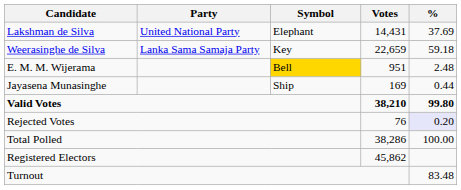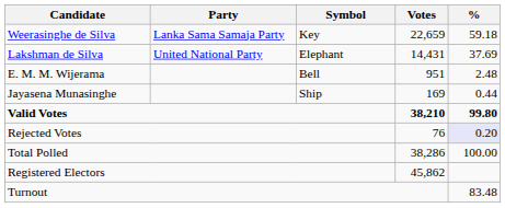 <table class="wikitable" border="1" style="text-align:right;">
 <tr>
 <th align=left width="180">Candidate</th>
 <th align=left width="180">Party</th>
 <th align=left width="120">Symbol</th>
 <th align=left width="60">Votes</th>
 <th align=left width="60">%</th>
 </tr>
 <tr>
+<td align=left><a href='#'>Weerasinghe de Silva</a></td>
+<td align=left><a href='#'>Lanka Sama Samaja Party</a></td>
+<td align=left>Key</td>
+<td>22,659</td>
+<td align=right>59.18</td>
+</tr>
+<tr>
 <td align=left><a href='#'>Lakshman de Silva</a></td>
 <td align=left><a href='#'>United National Party</a></td>
 <td align=left>Elephant</td>
 <td align=right>14,431</td>
 <td align=right>37.69</td>
 </tr>
 <tr>
-<td align=left><a href='#'>Weerasinghe de Silva</a></td>
-<td align=left><a href='#'>Lanka Sama Samaja Party</a></td>
-<td align=left>Key</td>
-<td>22,659</td>
-<td align=right>59.18</td>
-</tr>
-<tr>
 <td align=left>E. M. M. Wijerama</td>
 <td></td>
-<td align=left style="background: gold;">Bell</td>
+<td align=left>Bell</td>
 <td align=right>951</td>
 <td align=right>2.48</td>
 </tr>
 <tr>
 <td align=left>Jayasena Munasinghe</td>
 <td></td>
 <td align=left>Ship</td>
 <td align=right>169</td>
 <td align=right>0.44</td>
 </tr>
 <tr>
 <td align=left colspan=3><strong>Valid Votes</strong></td>
 <td align=right><strong>38,210</strong></td>
 <td align=right><strong>99.80</strong></td>
 </tr>
 <tr>
 <td align=left colspan=3>Rejected Votes</td>
 <td align=right>76</td>
 <td align=right style="background: lavender;">0.20</td>
 </tr>
 <tr>
 <td align=left colspan=3>Total Polled</td>
 <td align=right>38,286</td>
 <td align=right>100.00</td>
 </tr>
 <tr>
 <td align=left colspan=3>Registered Electors</td>
 <td align=right>45,862</td>
 <td></td>
 </tr>
 <tr>
 <td align=left colspan=4>Turnout</td>
 <td align=right>83.48</td>
 </tr>
 </table>
